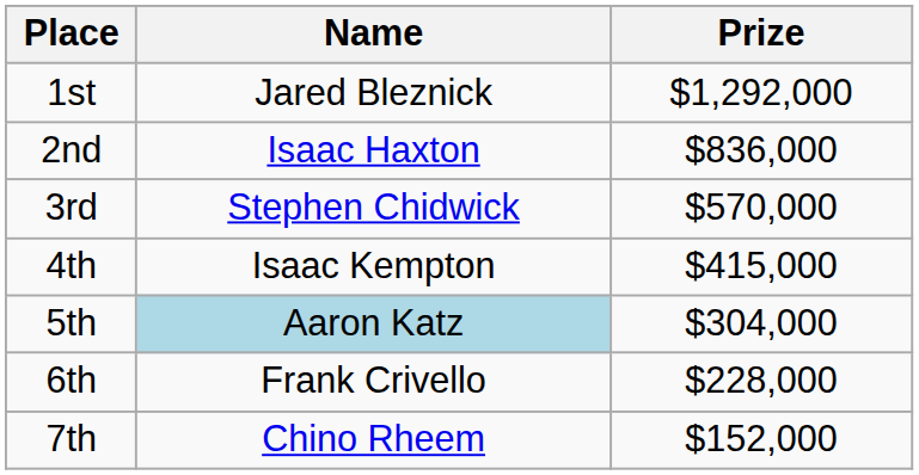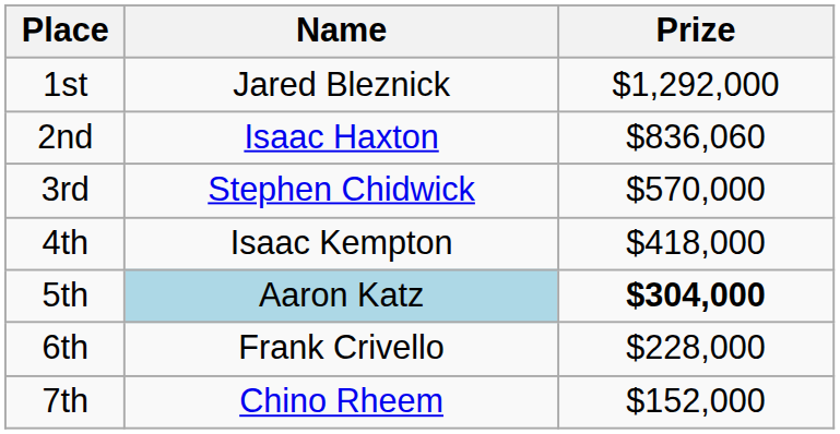 <table class="wikitable">
 <tr>
 <th style="width:50px;">Place</th>
 <th style="width:200px;">Name</th>
 <th style="width:125px;">Prize</th>
 </tr>
 <tr style="text-align:center;">
 <td>1st</td>
 <td style="text-align:center;"> Jared Bleznick</td>
 <td style="text-align:center;">$1,292,000</td>
 </tr>
 <tr style="text-align:center;" $1,292,000>
 <td>2nd</td>
 <td style="text-align:center;"> <a href='#'>Isaac Haxton</a></td>
-<td style="text-align:center;">$836,000</td>
+<td style="text-align:center;">$836,060</td>
 </tr>
 <tr style="text-align:center;" $836,000>
 <td>3rd</td>
 <td style="text-align:center;"> <a href='#'>Stephen Chidwick</a></td>
 <td style="text-align:center;">$570,000</td>
 </tr>
 <tr style="text-align:center;" $570,000>
 <td>4th</td>
 <td style="text-align:center;"> Isaac Kempton</td>
-<td style="text-align:center;">$415,000</td>
+<td style="text-align:center;">$418,000</td>
 </tr>
 <tr style="text-align:center;" $418,000>
 <td>5th</td>
 <td style="background: lightblue; text-align:center;"> Aaron Katz</td>
-<td style="text-align:center;">$304,000</td>
+<td style="text-align:center;"><strong>$304,000</strong></td>
 </tr>
 <tr style="text-align:center;" $304,000>
 <td>6th</td>
 <td style="text-align:center;"> Frank Crivello</td>
 <td style="text-align:center;">$228,000</td>
 </tr>
 <tr style="text-align:center;" $228,000>
 <td>7th</td>
 <td style="text-align:center;"> <a href='#'>Chino Rheem</a></td>
 <td style="text-align:center;">$152,000</td>
 </tr>
 </table>
